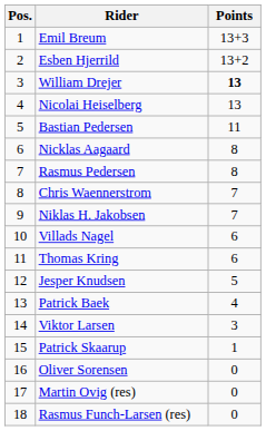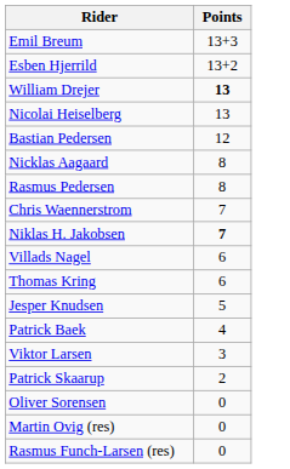 <table class=wikitable style="font-size:93%;">
 <tr>
-<th width=25px>Pos.</th>
 <th width=180px>Rider</th>
 <th width=50px>Points</th>
 </tr>
 <tr align=center>
-<td>1</td>
 <td align=left><a href='#'>Emil Breum</a></td>
 <td>13+3</td>
 </tr>
 <tr align=center>
-<td>2</td>
 <td align=left><a href='#'>Esben Hjerrild</a></td>
 <td>13+2</td>
 </tr>
 <tr align=center>
-<td>3</td>
 <td align=left><a href='#'>William Drejer</a></td>
 <td><strong>13</strong></td>
 </tr>
 <tr align=center>
-<td>4</td>
 <td align=left><a href='#'>Nicolai Heiselberg</a></td>
 <td>13</td>
 </tr>
 <tr align=center>
-<td>5</td>
 <td align=left><a href='#'>Bastian Pedersen</a></td>
-<td>11</td>
+<td>12</td>
 </tr>
 <tr align=center>
-<td>6</td>
 <td align=left><a href='#'>Nicklas Aagaard</a></td>
 <td>8</td>
 </tr>
 <tr align=center>
-<td>7</td>
 <td align=left><a href='#'>Rasmus Pedersen</a></td>
 <td>8</td>
 </tr>
 <tr align=center>
-<td>8</td>
 <td align=left><a href='#'>Chris Waennerstrom</a></td>
 <td>7</td>
 </tr>
 <tr align=center>
-<td>9</td>
 <td align=left><a href='#'>Niklas H. Jakobsen</a></td>
-<td>7</td>
+<td><strong>7</strong></td>
 </tr>
 <tr align=center>
-<td>10</td>
 <td align=left><a href='#'>Villads Nagel</a></td>
 <td>6</td>
 </tr>
 <tr align=center>
-<td>11</td>
 <td align=left><a href='#'>Thomas Kring</a></td>
 <td>6</td>
 </tr>
 <tr align=center>
-<td>12</td>
 <td align=left><a href='#'>Jesper Knudsen</a></td>
 <td>5</td>
 </tr>
 <tr align=center>
-<td>13</td>
 <td align=left><a href='#'>Patrick Baek</a></td>
 <td>4</td>
 </tr>
 <tr align=center>
-<td>14</td>
 <td align=left><a href='#'>Viktor Larsen</a></td>
 <td>3</td>
 </tr>
 <tr align=center>
-<td>15</td>
 <td align=left><a href='#'>Patrick Skaarup</a></td>
-<td>1</td>
+<td>2</td>
 </tr>
 <tr align=center>
-<td>16</td>
 <td align=left><a href='#'>Oliver Sorensen</a></td>
 <td>0</td>
 </tr>
 <tr align=center>
-<td>17</td>
 <td align=left><a href='#'>Martin Ovig</a> (res)</td>
 <td>0</td>
 </tr>
 <tr align=center>
-<td>18</td>
 <td align=left><a href='#'>Rasmus Funch-Larsen</a> (res)</td>
 <td>0</td>
 </tr>
 </table>
